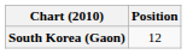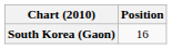 <table class="wikitable plainrowheaders">
 <tr>
 <th>Chart (2010)</th>
 <th>Position</th>
 </tr>
 <tr>
 <th scope="row">South Korea (Gaon)</th>
-<td align="center">12</td>
+<td align="center">16</td>
 </tr>
 </table>
